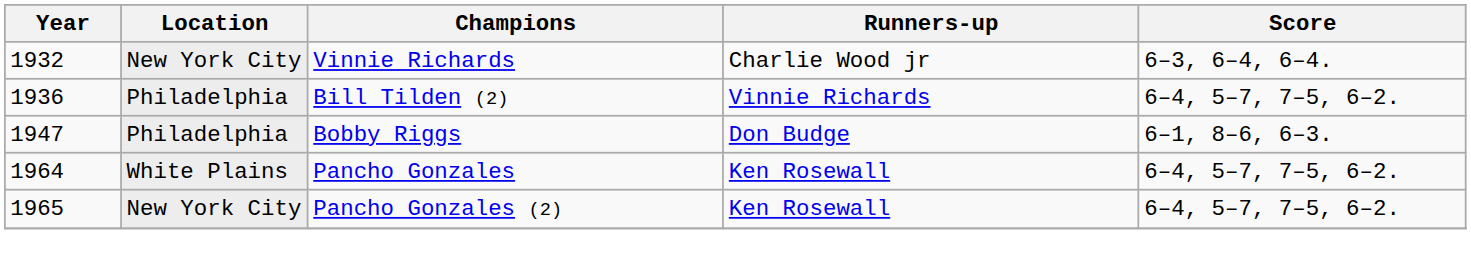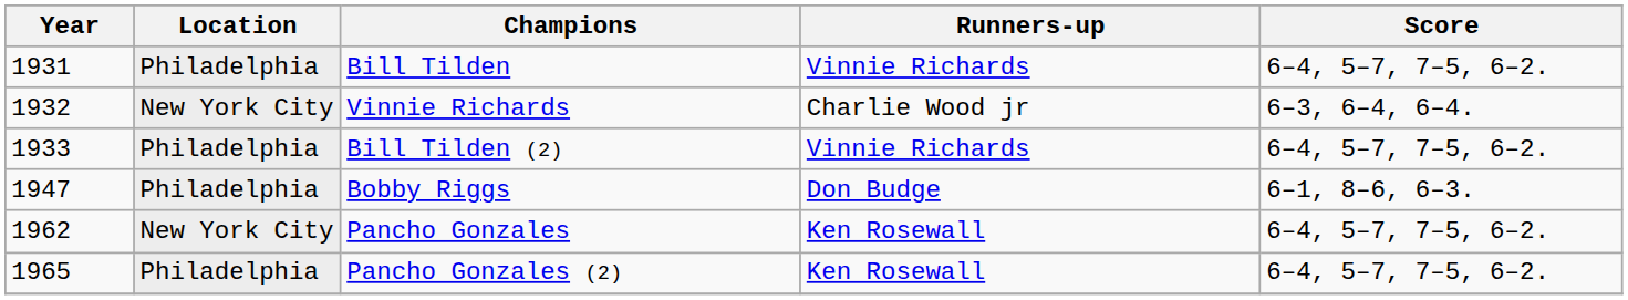 <table class="wikitable" style="font-size:98%;">
 <tr>
 <th style="width:60px;">Year</th>
 <th style="width:100px;">Location</th>
 <th style="width:230px;">Champions</th>
 <th style="width:230px;">Runners-up</th>
 <th style="width:180px;">Score</th>
 </tr>
 <tr>
+<td>1931</td>
+<td style="background:#ededed">Philadelphia</td>
+<td> <a href='#'>Bill Tilden</a></td>
+<td> <a href='#'>Vinnie Richards</a></td>
+<td>6–4, 5–7, 7–5, 6–2.</td>
+</tr>
+<tr>
 <td>1932</td>
 <td style="background:#ededed">New York City</td>
 <td> <a href='#'>Vinnie Richards</a></td>
 <td> Charlie Wood jr</td>
 <td>6–3, 6–4, 6–4.</td>
 </tr>
 <tr>
-<td>1936</td>
+<td>1933</td>
 <td style="background:#ededed">Philadelphia</td>
 <td> <a href='#'>Bill Tilden</a> <small>(2)</small></td>
 <td> <a href='#'>Vinnie Richards</a></td>
 <td>6–4, 5–7, 7–5, 6–2.</td>
 </tr>
 <tr>
 <td>1947</td>
 <td style="background:#ededed">Philadelphia</td>
 <td> <a href='#'>Bobby Riggs</a></td>
 <td> <a href='#'>Don Budge</a></td>
 <td>6–1, 8–6, 6–3.</td>
 </tr>
 <tr>
-<td>1964</td>
-<td style="background:#ededed">White Plains</td>
+<td>1962</td>
+<td style="background:#ededed">New York City</td>
 <td> <a href='#'>Pancho Gonzales</a></td>
 <td> <a href='#'>Ken Rosewall</a></td>
 <td>6–4, 5–7, 7–5, 6–2.</td>
 </tr>
 <tr>
 <td>1965</td>
-<td style="background:#ededed">New York City</td>
+<td style="background:#ededed">Philadelphia</td>
 <td> <a href='#'>Pancho Gonzales</a> <small>(2)</small></td>
 <td> <a href='#'>Ken Rosewall</a></td>
 <td>6–4, 5–7, 7–5, 6–2.</td>
 </tr>
 <tr>
 </tr>
 </table>
